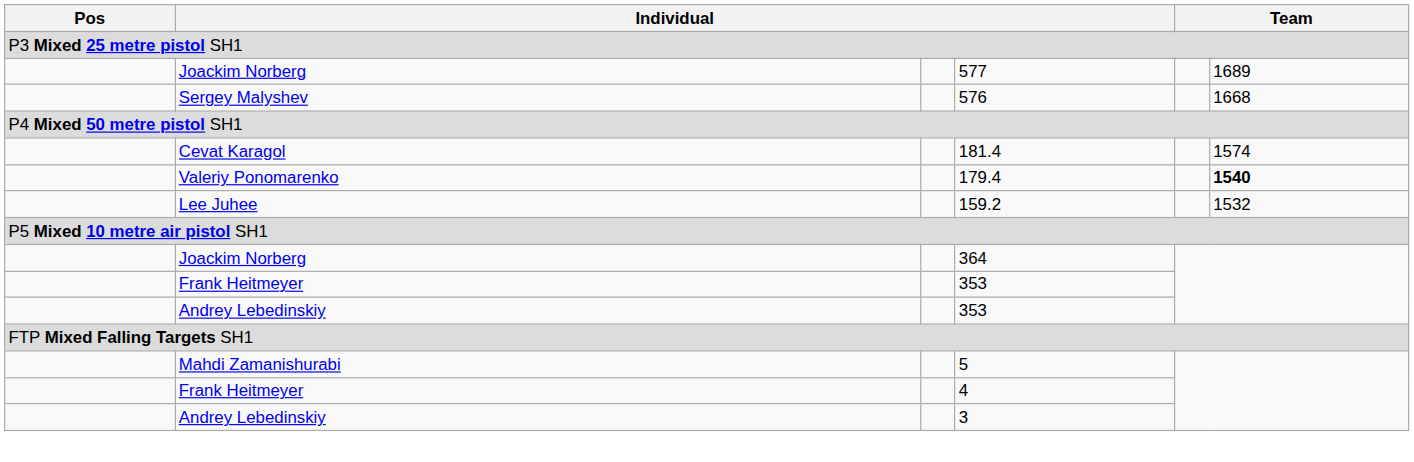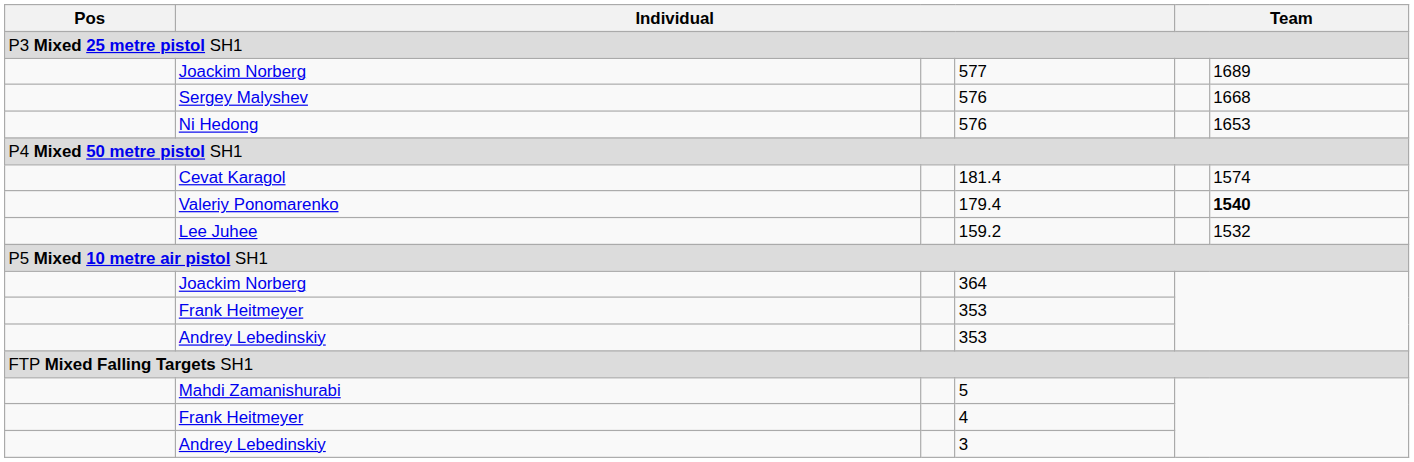 <table class=wikitable style="width:95%; font-size: 90%;">
 <tr>
 <th>Pos</th>
 <th colspan=3>Individual</th>
 <th colspan=2>Team</th>
 </tr>
 <tr>
 <td colspan=6 style="background:#dcdcdc">P3 <strong>Mixed <a href='#'>25 metre pistol</a></strong> SH1</td>
 </tr>
 <tr>
 <td></td>
 <td><a href='#'>Joackim Norberg</a></td>
 <td></td>
 <td>577</td>
 <td></td>
 <td>1689</td>
 </tr>
 <tr>
 <td></td>
 <td><a href='#'>Sergey Malyshev</a></td>
 <td></td>
 <td>576</td>
 <td></td>
 <td>1668</td>
+</tr>
+<tr>
+<td></td>
+<td><a href='#'>Ni Hedong</a></td>
+<td></td>
+<td>576</td>
+<td></td>
+<td>1653</td>
 </tr>
 <tr>
 <td colspan=6 style="background:#dcdcdc">P4 <strong>Mixed <a href='#'>50 metre pistol</a></strong> SH1</td>
 </tr>
 <tr>
 <td></td>
 <td><a href='#'>Cevat Karagol</a></td>
 <td></td>
 <td>181.4</td>
 <td></td>
 <td>1574</td>
 </tr>
 <tr>
 <td></td>
 <td><a href='#'>Valeriy Ponomarenko</a></td>
 <td></td>
 <td>179.4</td>
 <td></td>
 <td><strong>1540</strong></td>
 </tr>
 <tr>
 <td></td>
 <td><a href='#'>Lee Juhee</a></td>
 <td></td>
 <td>159.2</td>
 <td></td>
 <td>1532</td>
 </tr>
 <tr>
 <td colspan=6 style="background:#dcdcdc">P5 <strong>Mixed <a href='#'>10 metre air pistol</a></strong> SH1</td>
 </tr>
 <tr>
 <td></td>
 <td><a href='#'>Joackim Norberg</a></td>
 <td></td>
 <td>364</td>
 </tr>
 <tr>
 <td></td>
 <td><a href='#'>Frank Heitmeyer</a></td>
 <td></td>
 <td>353</td>
 </tr>
 <tr>
 <td></td>
 <td><a href='#'>Andrey Lebedinskiy</a></td>
 <td></td>
 <td>353</td>
 </tr>
 <tr>
 <td colspan=6 style="background:#dcdcdc">FTP <strong>Mixed Falling Targets</strong> SH1</td>
 </tr>
 <tr>
 <td></td>
 <td><a href='#'>Mahdi Zamanishurabi</a></td>
 <td></td>
 <td>5</td>
 </tr>
 <tr>
 <td></td>
 <td><a href='#'>Frank Heitmeyer</a></td>
 <td></td>
 <td>4</td>
 </tr>
 <tr>
 <td></td>
 <td><a href='#'>Andrey Lebedinskiy</a></td>
 <td></td>
 <td>3</td>
 </tr>
 </table>
